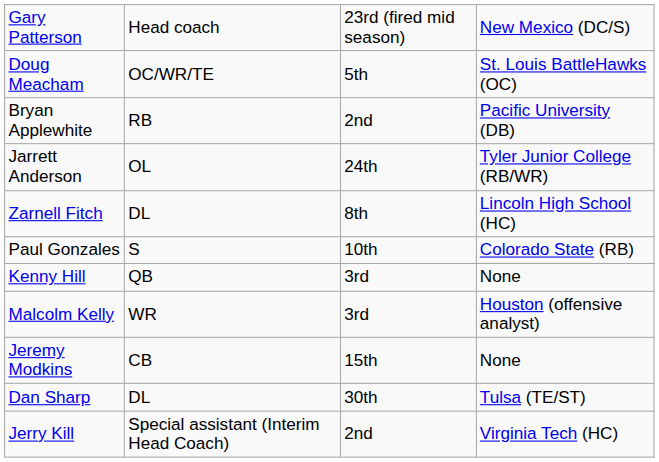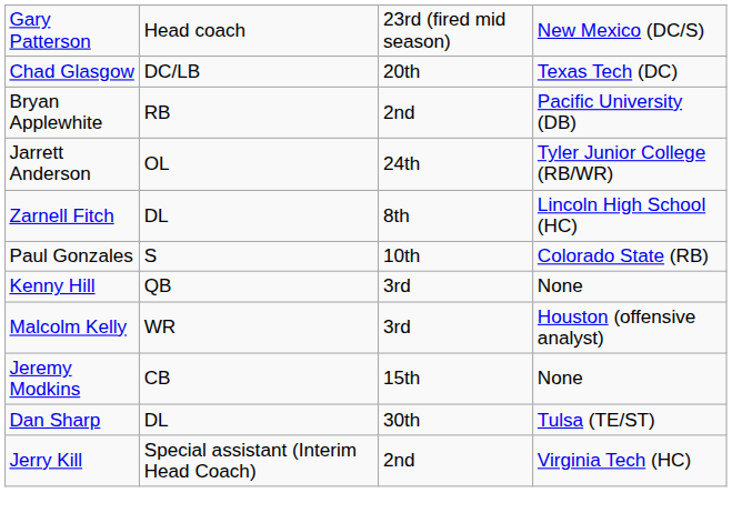 <table class="wikitable">
 <tr>
 <td><a href='#'>Gary Patterson</a></td>
 <td>Head coach</td>
 <td>23rd (fired mid season)</td>
 <td><a href='#'>New Mexico</a> (DC/S)</td>
 </tr>
 <tr>
-<td><a href='#'>Doug Meacham</a></td>
-<td>OC/WR/TE</td>
-<td>5th</td>
-<td><a href='#'>St. Louis BattleHawks</a> (OC)</td>
+<td><a href='#'>Chad Glasgow</a></td>
+<td>DC/LB</td>
+<td>20th</td>
+<td><a href='#'>Texas Tech</a> (DC)</td>
 </tr>
 <tr>
 <td>Bryan Applewhite</td>
 <td>RB</td>
 <td>2nd</td>
 <td><a href='#'>Pacific University</a> (DB)</td>
 </tr>
 <tr>
 <td>Jarrett Anderson</td>
 <td>OL</td>
 <td>24th</td>
 <td><a href='#'>Tyler Junior College</a> (RB/WR)</td>
 </tr>
 <tr>
 <td><a href='#'>Zarnell Fitch</a></td>
 <td>DL</td>
 <td>8th</td>
 <td><a href='#'>Lincoln High School</a> (HC)</td>
 </tr>
 <tr>
 <td>Paul Gonzales</td>
 <td>S</td>
 <td>10th</td>
 <td><a href='#'>Colorado State</a> (RB)</td>
 </tr>
 <tr>
 <td><a href='#'>Kenny Hill</a></td>
 <td>QB</td>
 <td>3rd</td>
 <td>None</td>
 </tr>
 <tr>
 <td><a href='#'>Malcolm Kelly</a></td>
 <td>WR</td>
 <td>3rd</td>
 <td><a href='#'>Houston</a> (offensive analyst)</td>
 </tr>
 <tr>
 <td><a href='#'>Jeremy Modkins</a></td>
 <td>CB</td>
 <td>15th</td>
 <td>None</td>
 </tr>
 <tr>
 <td><a href='#'>Dan Sharp</a></td>
 <td>DL</td>
 <td>30th</td>
 <td><a href='#'>Tulsa</a> (TE/ST)</td>
 </tr>
 <tr>
 <td><a href='#'>Jerry Kill</a></td>
 <td>Special assistant (Interim Head Coach)</td>
 <td>2nd</td>
 <td><a href='#'>Virginia Tech</a> (HC)</td>
 </tr>
 </table>
